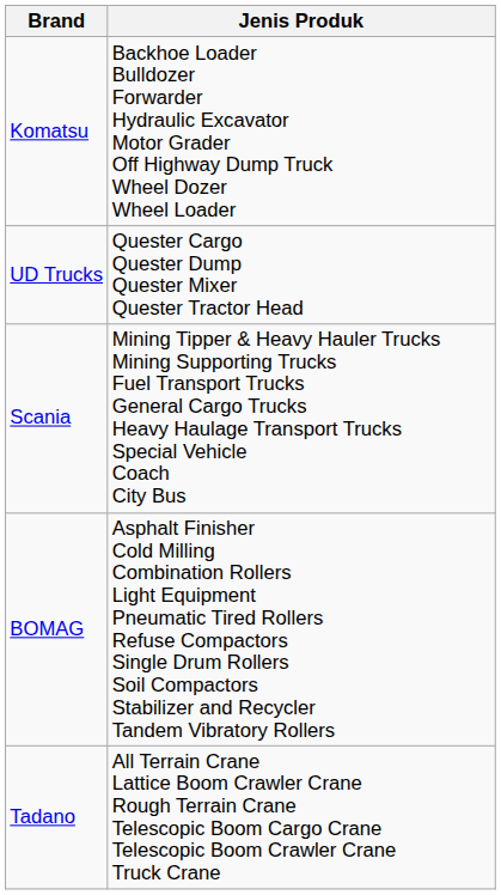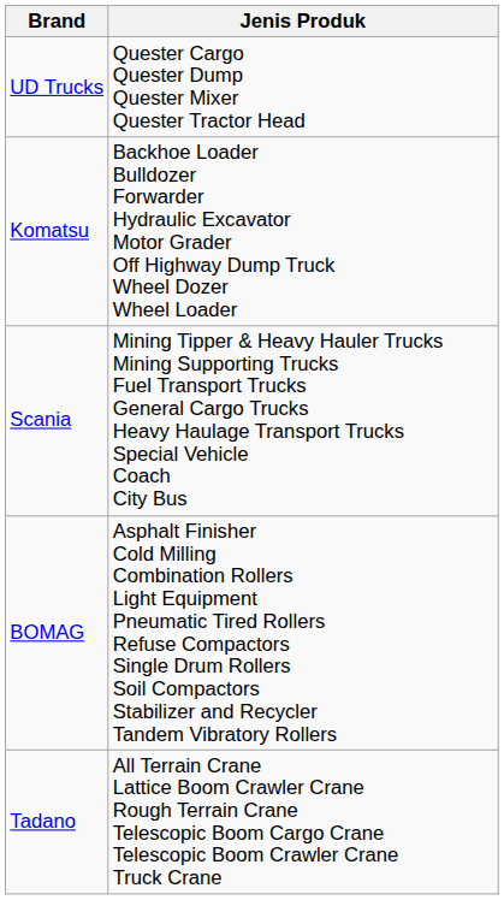 <table class="wikitable">
 <tr>
 <th>Brand</th>
 <th>Jenis Produk</th>
 </tr>
 <tr>
+<td><a href='#'>UD Trucks</a></td>
+<td>Quester Cargo<br>Quester Dump<br>Quester Mixer<br>Quester Tractor Head</td>
+</tr>
+<tr>
 <td><a href='#'>Komatsu</a></td>
 <td>Backhoe Loader         <br>Bulldozer<br>Forwarder<br>Hydraulic Excavator<br>Motor Grader<br>Off Highway Dump Truck<br>Wheel Dozer<br>Wheel Loader</td>
-</tr>
-<tr>
-<td><a href='#'>UD Trucks</a></td>
-<td>Quester Cargo<br>Quester Dump<br>Quester Mixer<br>Quester Tractor Head</td>
 </tr>
 <tr>
 <td><a href='#'>Scania</a></td>
 <td>Mining Tipper & Heavy Hauler Trucks         <br>Mining Supporting Trucks<br>Fuel Transport Trucks<br>General Cargo Trucks         <br>Heavy Haulage Transport Trucks<br>Special Vehicle<br>Coach<br>City Bus</td>
 </tr>
 <tr>
 <td><a href='#'>BOMAG</a></td>
 <td>Asphalt Finisher                 <br>Cold Milling<br>Combination Rollers           <br>Light Equipment<br>Pneumatic Tired Rollers      <br>Refuse Compactors<br>Single Drum Rollers<br>Soil Compactors<br>Stabilizer and Recycler<br>Tandem Vibratory Rollers</td>
 </tr>
 <tr>
 <td><a href='#'>Tadano</a></td>
 <td>All Terrain Crane<br>Lattice Boom Crawler Crane<br>Rough Terrain Crane<br>Telescopic Boom Cargo Crane<br>Telescopic Boom Crawler Crane<br>Truck Crane</td>
 </tr>
 </table>
